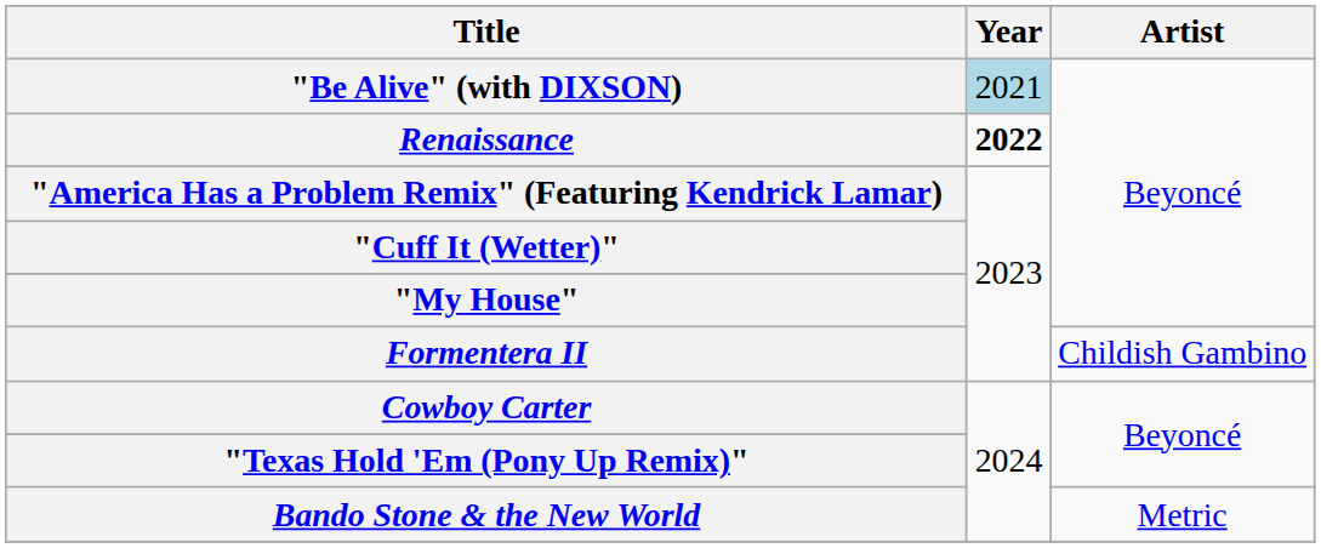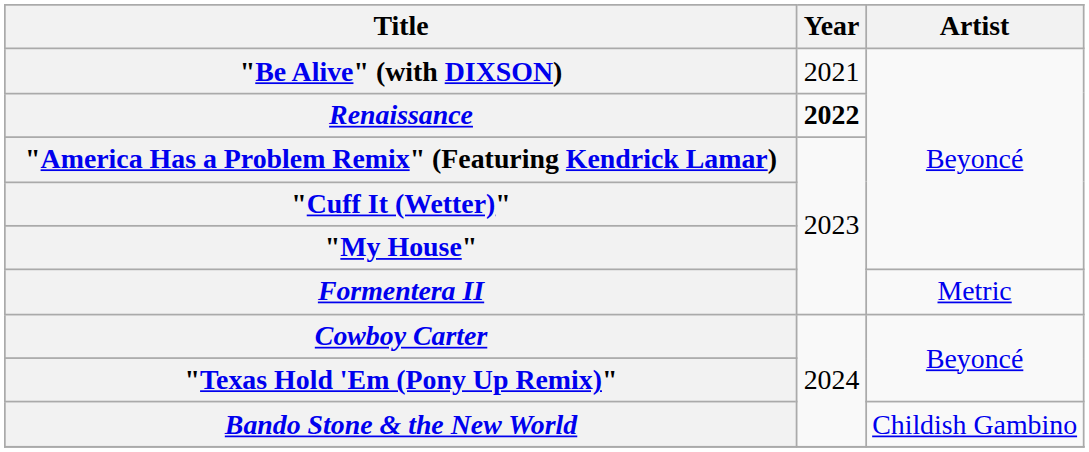 <table class="wikitable plainrowheaders" style="text-align:center;">
 <tr>
 <th scope="col" style="width:28em;">Title</th>
 <th scope="col">Year</th>
 <th scope="col">Artist</th>
 </tr>
 <tr>
 <th scope="row">"<a href='#'>Be Alive</a>" (with <a href='#'>DIXSON</a>)</th>
-<td style="background: lightblue;">2021</td>
+<td>2021</td>
 <td rowspan="5"><a href='#'>Beyoncé</a></td>
 </tr>
 <tr>
 <th scope="row"><em><a href='#'>Renaissance</a></em></th>
 <td><strong>2022</strong></td>
 </tr>
 <tr>
 <th scope="row">"<a href='#'>America Has a Problem Remix</a>" (Featuring <a href='#'>Kendrick Lamar</a>)</th>
 <td rowspan="4">2023</td>
 </tr>
 <tr>
 <th scope="row">"<a href='#'>Cuff It (Wetter)</a>"</th>
 </tr>
 <tr>
 <th scope="row">"<a href='#'>My House</a>"</th>
 </tr>
 <tr>
 <th scope="row"><em><a href='#'>Formentera II</a></em></th>
-<td><a href='#'>Childish Gambino</a></td>
+<td><a href='#'>Metric</a></td>
 </tr>
 <tr>
 <th scope="row"><em><a href='#'>Cowboy Carter</a></em></th>
 <td rowspan="3">2024</td>
 <td rowspan="2"><a href='#'>Beyoncé</a></td>
 </tr>
 <tr>
 <th scope="row">"<a href='#'>Texas Hold 'Em (Pony Up Remix)</a>"</th>
 </tr>
 <tr>
 <th scope="row"><em><a href='#'>Bando Stone & the New World</a></em></th>
-<td><a href='#'>Metric</a></td>
+<td><a href='#'>Childish Gambino</a></td>
 </tr>
 <tr>
 </tr>
 </table>
